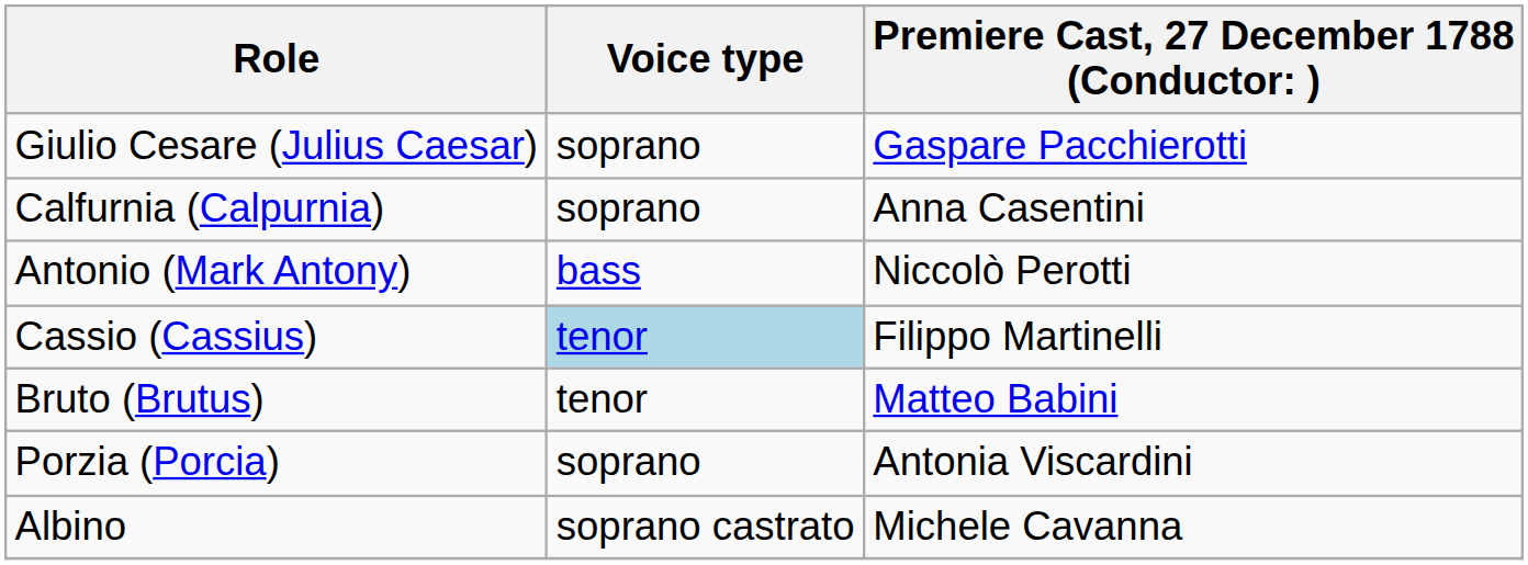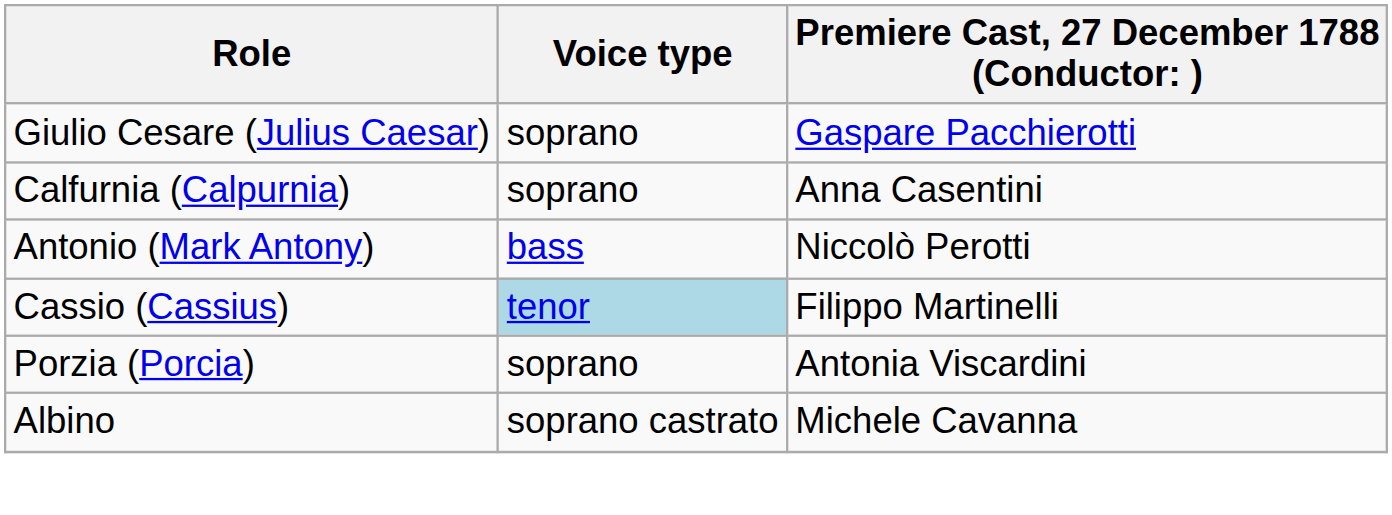 <table class="wikitable">
 <tr>
 <th>Role</th>
 <th>Voice type</th>
 <th>Premiere Cast, 27 December 1788<br>(Conductor: )</th>
 </tr>
 <tr>
 <td>Giulio Cesare (<a href='#'>Julius Caesar</a>)</td>
 <td>soprano</td>
 <td><a href='#'>Gaspare Pacchierotti</a></td>
 </tr>
 <tr>
 <td>Calfurnia (<a href='#'>Calpurnia</a>)</td>
 <td>soprano</td>
 <td>Anna Casentini</td>
 </tr>
 <tr>
 <td>Antonio (<a href='#'>Mark Antony</a>)</td>
 <td><a href='#'>bass</a></td>
 <td>Niccolò Perotti</td>
 </tr>
 <tr>
 <td>Cassio (<a href='#'>Cassius</a>)</td>
 <td style="background: lightblue;"><a href='#'>tenor</a></td>
 <td>Filippo Martinelli</td>
 </tr>
 <tr>
-<td>Bruto (<a href='#'>Brutus</a>)</td>
-<td>tenor</td>
-<td><a href='#'>Matteo Babini</a></td>
-</tr>
-<tr>
 <td>Porzia (<a href='#'>Porcia</a>)</td>
 <td>soprano</td>
 <td>Antonia Viscardini</td>
 </tr>
 <tr>
 <td>Albino</td>
 <td>soprano castrato</td>
 <td>Michele Cavanna</td>
 </tr>
 <tr>
 </tr>
 </table>
